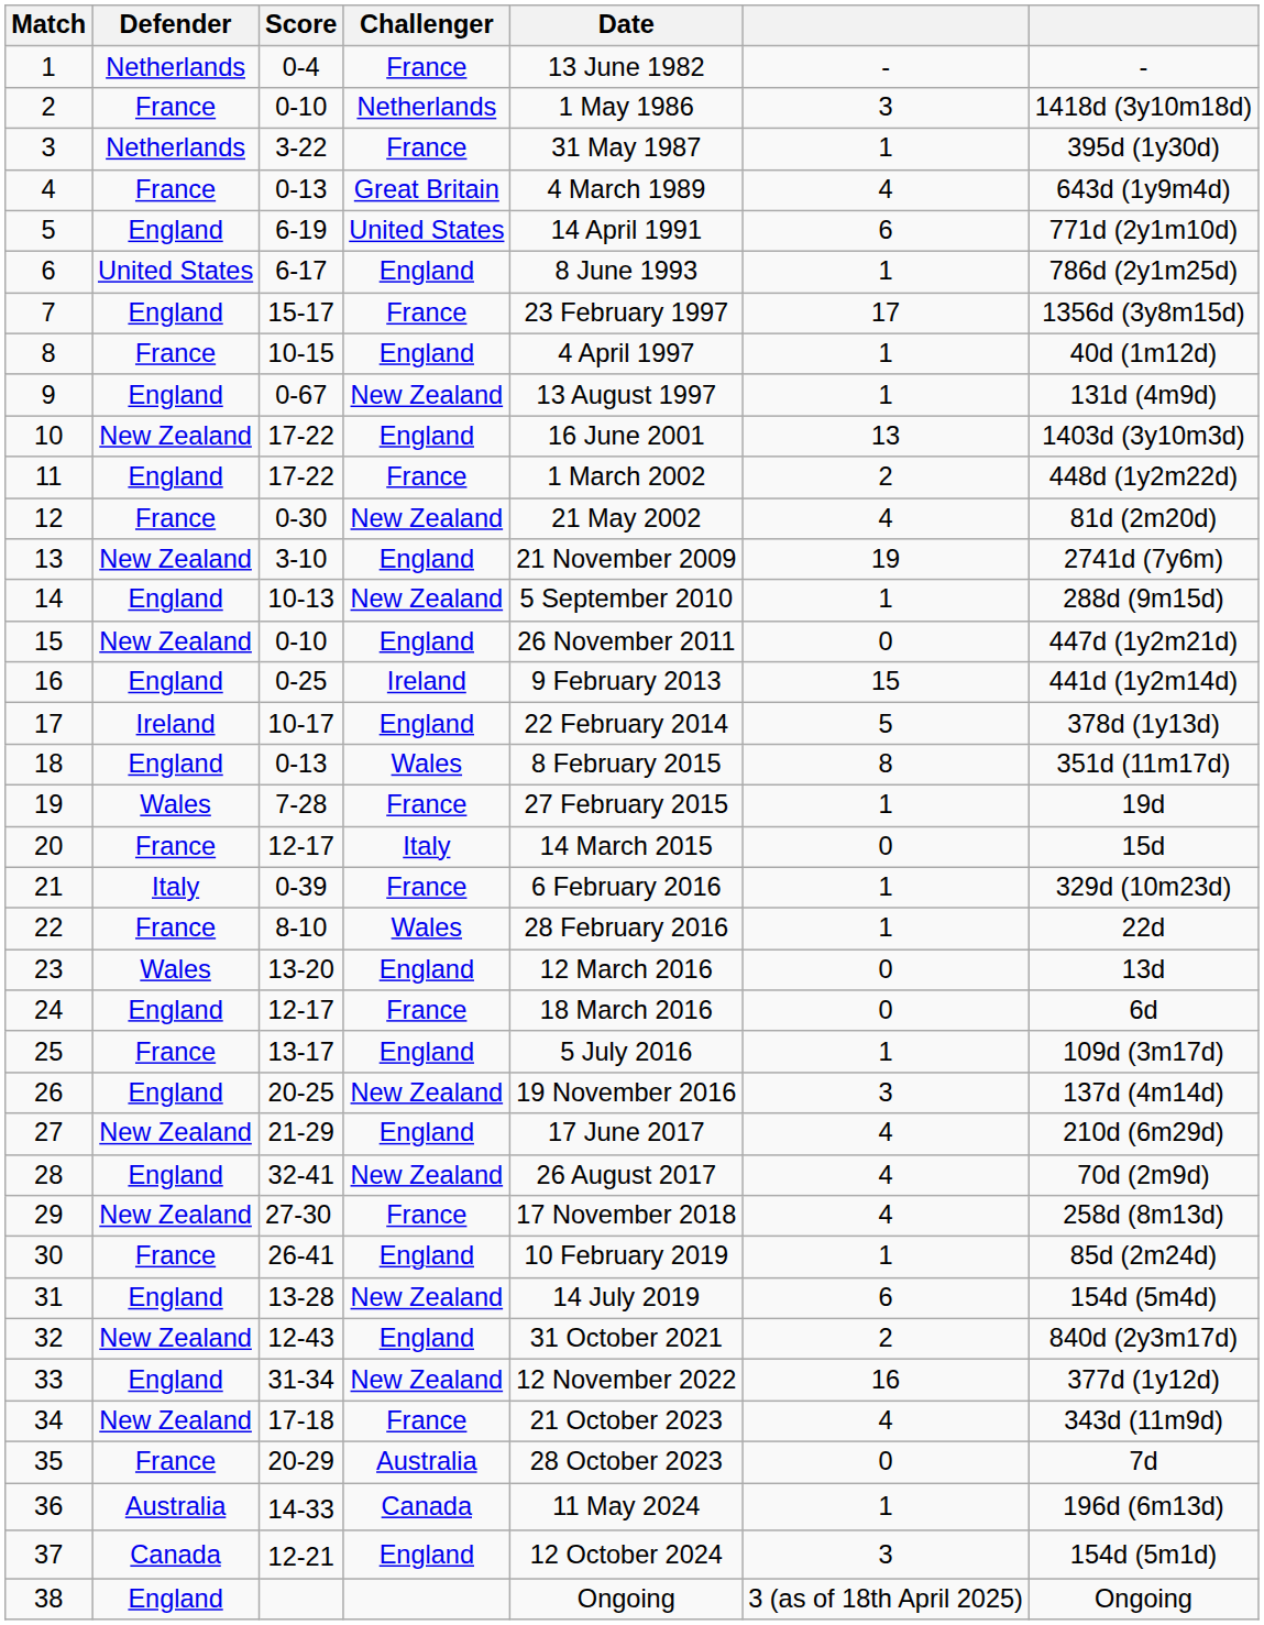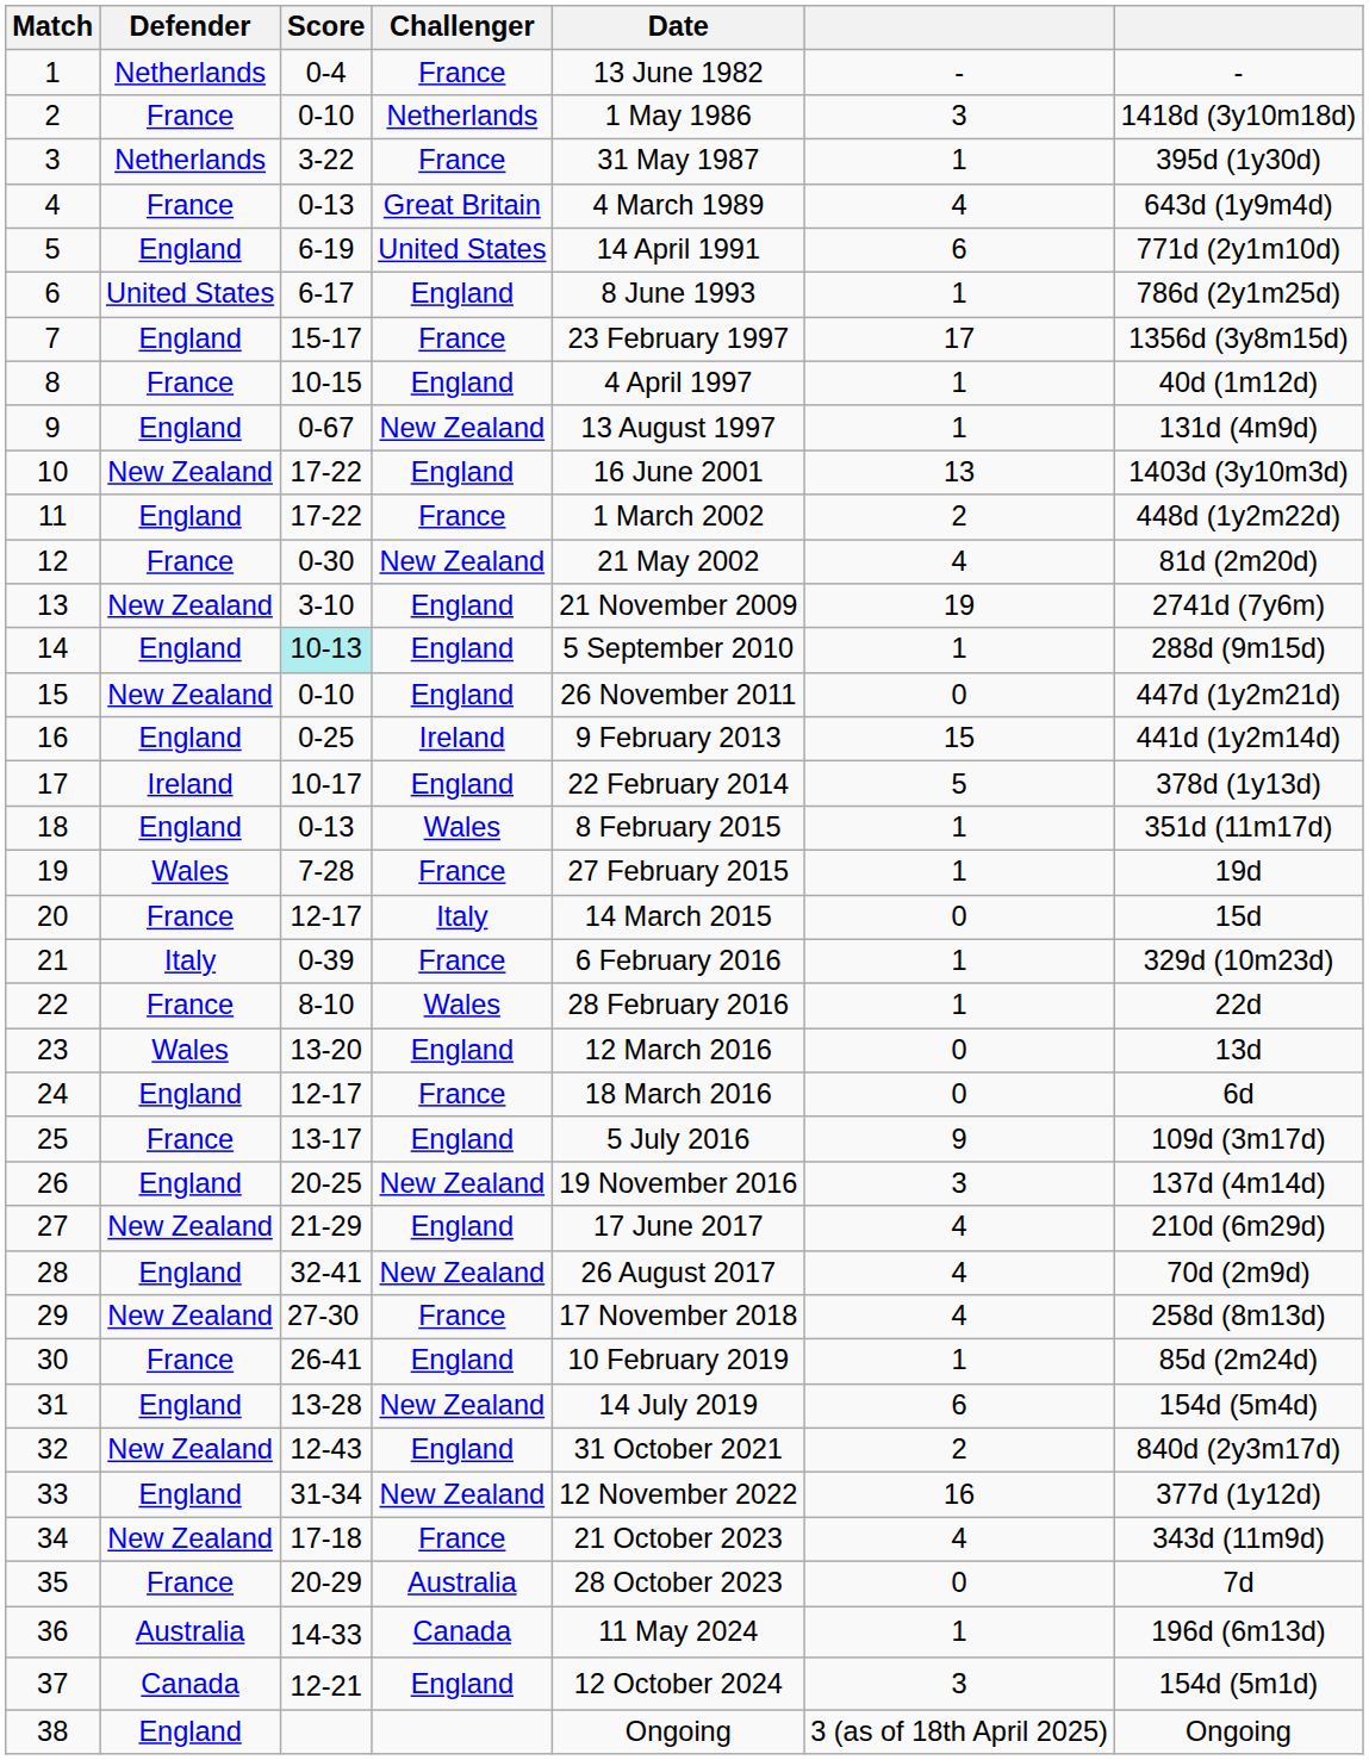 <table class="wikitable sortable">
 <tr>
 <th style="text-align: center;">Match</th>
 <th style="text-align: center;">Defender</th>
 <th style="text-align: center;">Score</th>
 <th style="text-align: center;">Challenger</th>
 <th style="text-align: center;">Date</th>
 <th style="text-align: center;"></th>
 <th style="text-align: center;"></th>
 </tr>
 <tr>
 <td style="text-align: center;">1</td>
 <td style="text-align: center;"><a href='#'>Netherlands</a></td>
 <td style="text-align: center;">0-4</td>
 <td style="text-align: center;"><a href='#'>France</a></td>
 <td style="text-align: center;">13 June 1982</td>
 <td style="text-align: center;">-</td>
 <td style="text-align: center;">-</td>
 </tr>
 <tr>
 <td style="text-align: center;">2</td>
 <td style="text-align: center;"><a href='#'>France</a></td>
 <td style="text-align: center;">0-10</td>
 <td style="text-align: center;"><a href='#'>Netherlands</a></td>
 <td style="text-align: center;">1 May 1986</td>
 <td style="text-align: center;">3</td>
 <td style="text-align: center;">1418d (3y10m18d)</td>
 </tr>
 <tr>
 <td style="text-align: center;">3</td>
 <td style="text-align: center;"><a href='#'>Netherlands</a></td>
 <td style="text-align: center;">3-22</td>
 <td style="text-align: center;"><a href='#'>France</a></td>
 <td style="text-align: center;">31 May 1987</td>
 <td style="text-align: center;">1</td>
 <td style="text-align: center;">395d (1y30d)</td>
 </tr>
 <tr>
 <td style="text-align: center;">4</td>
 <td style="text-align: center;"><a href='#'>France</a></td>
 <td style="text-align: center;">0-13</td>
 <td style="text-align: center;"><a href='#'>Great Britain</a></td>
 <td style="text-align: center;">4 March 1989</td>
 <td style="text-align: center;">4</td>
 <td style="text-align: center;">643d (1y9m4d)</td>
 </tr>
 <tr>
 <td style="text-align: center;">5</td>
 <td style="text-align: center;"><a href='#'>England</a></td>
 <td style="text-align: center;">6-19</td>
 <td style="text-align: center;"><a href='#'>United States</a></td>
 <td style="text-align: center;">14 April 1991</td>
 <td style="text-align: center;">6</td>
 <td style="text-align: center;">771d (2y1m10d)</td>
 </tr>
 <tr>
 <td style="text-align: center;">6</td>
 <td style="text-align: center;"><a href='#'>United States</a></td>
 <td style="text-align: center;">6-17</td>
 <td style="text-align: center;"><a href='#'>England</a></td>
 <td style="text-align: center;">8 June 1993</td>
 <td style="text-align: center;">1</td>
 <td style="text-align: center;">786d (2y1m25d)</td>
 </tr>
 <tr>
 <td style="text-align: center;">7</td>
 <td style="text-align: center;"><a href='#'>England</a></td>
 <td style="text-align: center;">15-17</td>
 <td style="text-align: center;"><a href='#'>France</a></td>
 <td style="text-align: center;">23 February 1997</td>
 <td style="text-align: center;">17</td>
 <td style="text-align: center;">1356d (3y8m15d)</td>
 </tr>
 <tr>
 <td style="text-align: center;">8</td>
 <td style="text-align: center;"><a href='#'>France</a></td>
 <td style="text-align: center;">10-15</td>
 <td style="text-align: center;"><a href='#'>England</a></td>
 <td style="text-align: center;">4 April 1997</td>
 <td style="text-align: center;">1</td>
 <td style="text-align: center;">40d (1m12d)</td>
 </tr>
 <tr>
 <td style="text-align: center;">9</td>
 <td style="text-align: center;"><a href='#'>England</a></td>
 <td style="text-align: center;">0-67</td>
 <td style="text-align: center;"><a href='#'>New Zealand</a></td>
 <td style="text-align: center;">13 August 1997</td>
 <td style="text-align: center;">1</td>
 <td style="text-align: center;">131d (4m9d)</td>
 </tr>
 <tr>
 <td style="text-align: center;">10</td>
 <td style="text-align: center;"><a href='#'>New Zealand</a></td>
 <td style="text-align: center;">17-22</td>
 <td style="text-align: center;"><a href='#'>England</a></td>
 <td style="text-align: center;">16 June 2001</td>
 <td style="text-align: center;">13</td>
 <td style="text-align: center;">1403d (3y10m3d)</td>
 </tr>
 <tr>
 <td style="text-align: center;">11</td>
 <td style="text-align: center;"><a href='#'>England</a></td>
 <td style="text-align: center;">17-22</td>
 <td style="text-align: center;"><a href='#'>France</a></td>
 <td style="text-align: center;">1 March 2002</td>
 <td style="text-align: center;">2</td>
 <td style="text-align: center;">448d (1y2m22d)</td>
 </tr>
 <tr>
 <td style="text-align: center;">12</td>
 <td style="text-align: center;"><a href='#'>France</a></td>
 <td style="text-align: center;">0-30</td>
 <td style="text-align: center;"><a href='#'>New Zealand</a></td>
 <td style="text-align: center;">21 May 2002</td>
 <td style="text-align: center;">4</td>
 <td style="text-align: center;">81d (2m20d)</td>
 </tr>
 <tr>
 <td style="text-align: center;">13</td>
 <td style="text-align: center;"><a href='#'>New Zealand</a></td>
 <td style="text-align: center;">3-10</td>
 <td style="text-align: center;"><a href='#'>England</a></td>
 <td style="text-align: center;">21 November 2009</td>
 <td style="text-align: center;">19</td>
 <td style="text-align: center;">2741d (7y6m)</td>
 </tr>
 <tr>
 <td style="text-align: center;">14</td>
 <td style="text-align: center;"><a href='#'>England</a></td>
-<td style="text-align: center;">10-13</td>
-<td style="text-align: center;"><a href='#'>New Zealand</a></td>
+<td style="background: paleturquoise; text-align: center;">10-13</td>
+<td style="text-align: center;"><a href='#'>England</a></td>
 <td style="text-align: center;">5 September 2010</td>
 <td style="text-align: center;">1</td>
 <td style="text-align: center;">288d (9m15d)</td>
 </tr>
 <tr>
 <td style="text-align: center;">15</td>
 <td style="text-align: center;"><a href='#'>New Zealand</a></td>
 <td style="text-align: center;">0-10</td>
 <td style="text-align: center;"><a href='#'>England</a></td>
 <td style="text-align: center;">26 November 2011</td>
 <td style="text-align: center;">0</td>
 <td style="text-align: center;">447d (1y2m21d)</td>
 </tr>
 <tr>
 <td style="text-align: center;">16</td>
 <td style="text-align: center;"><a href='#'>England</a></td>
 <td style="text-align: center;">0-25</td>
 <td style="text-align: center;"><a href='#'>Ireland</a></td>
 <td style="text-align: center;">9 February 2013</td>
 <td style="text-align: center;">15</td>
 <td style="text-align: center;">441d (1y2m14d)</td>
 </tr>
 <tr>
 <td style="text-align: center;">17</td>
 <td style="text-align: center;"><a href='#'>Ireland</a></td>
 <td style="text-align: center;">10-17</td>
 <td style="text-align: center;"><a href='#'>England</a></td>
 <td style="text-align: center;">22 February 2014</td>
 <td style="text-align: center;">5</td>
 <td style="text-align: center;">378d (1y13d)</td>
 </tr>
 <tr>
 <td style="text-align: center;">18</td>
 <td style="text-align: center;"><a href='#'>England</a></td>
 <td style="text-align: center;">0-13</td>
 <td style="text-align: center;"><a href='#'>Wales</a></td>
 <td style="text-align: center;">8 February 2015</td>
-<td style="text-align: center;">8</td>
+<td style="text-align: center;">1</td>
 <td style="text-align: center;">351d (11m17d)</td>
 </tr>
 <tr>
 <td style="text-align: center;">19</td>
 <td style="text-align: center;"><a href='#'>Wales</a></td>
 <td style="text-align: center;">7-28</td>
 <td style="text-align: center;"><a href='#'>France</a></td>
 <td style="text-align: center;">27 February 2015</td>
 <td style="text-align: center;">1</td>
 <td style="text-align: center;">19d</td>
 </tr>
 <tr>
 <td style="text-align: center;">20</td>
 <td style="text-align: center;"><a href='#'>France</a></td>
 <td style="text-align: center;">12-17</td>
 <td style="text-align: center;"><a href='#'>Italy</a></td>
 <td style="text-align: center;">14 March 2015</td>
 <td style="text-align: center;">0</td>
 <td style="text-align: center;">15d</td>
 </tr>
 <tr>
 <td style="text-align: center;">21</td>
 <td style="text-align: center;"><a href='#'>Italy</a></td>
 <td style="text-align: center;">0-39</td>
 <td style="text-align: center;"><a href='#'>France</a></td>
 <td style="text-align: center;">6 February 2016</td>
 <td style="text-align: center;">1</td>
 <td style="text-align: center;">329d (10m23d)</td>
 </tr>
 <tr>
 <td style="text-align: center;">22</td>
 <td style="text-align: center;"><a href='#'>France</a></td>
 <td style="text-align: center;">8-10</td>
 <td style="text-align: center;"><a href='#'>Wales</a></td>
 <td style="text-align: center;">28 February 2016</td>
 <td style="text-align: center;">1</td>
 <td style="text-align: center;">22d</td>
 </tr>
 <tr>
 <td style="text-align: center;">23</td>
 <td style="text-align: center;"><a href='#'>Wales</a></td>
 <td style="text-align: center;">13-20</td>
 <td style="text-align: center;"><a href='#'>England</a></td>
 <td style="text-align: center;">12 March 2016</td>
 <td style="text-align: center;">0</td>
 <td style="text-align: center;">13d</td>
 </tr>
 <tr>
 <td style="text-align: center;">24</td>
 <td style="text-align: center;"><a href='#'>England</a></td>
 <td style="text-align: center;">12-17</td>
 <td style="text-align: center;"><a href='#'>France</a></td>
 <td style="text-align: center;">18 March 2016</td>
 <td style="text-align: center;">0</td>
 <td style="text-align: center;">6d</td>
 </tr>
 <tr>
 <td style="text-align: center;">25</td>
 <td style="text-align: center;"><a href='#'>France</a></td>
 <td style="text-align: center;">13-17</td>
 <td style="text-align: center;"><a href='#'>England</a></td>
 <td style="text-align: center;">5 July 2016</td>
-<td style="text-align: center;">1</td>
+<td style="text-align: center;">9</td>
 <td style="text-align: center;">109d (3m17d)</td>
 </tr>
 <tr>
 <td style="text-align: center;">26</td>
 <td style="text-align: center;"><a href='#'>England</a></td>
 <td style="text-align: center;">20-25</td>
 <td style="text-align: center;"><a href='#'>New Zealand</a></td>
 <td style="text-align: center;">19 November 2016</td>
 <td style="text-align: center;">3</td>
 <td style="text-align: center;">137d (4m14d)</td>
 </tr>
 <tr>
 <td style="text-align: center;">27</td>
 <td style="text-align: center;"><a href='#'>New Zealand</a></td>
 <td style="text-align: center;">21-29</td>
 <td style="text-align: center;"><a href='#'>England</a></td>
 <td style="text-align: center;">17 June 2017</td>
 <td style="text-align: center;">4</td>
 <td style="text-align: center;">210d (6m29d)</td>
 </tr>
 <tr>
 <td style="text-align: center;">28</td>
 <td style="text-align: center;"><a href='#'>England</a></td>
 <td style="text-align: center;">32-41</td>
 <td style="text-align: center;"><a href='#'>New Zealand</a></td>
 <td style="text-align: center;">26 August 2017</td>
 <td style="text-align: center;">4</td>
 <td style="text-align: center;">70d (2m9d)</td>
 </tr>
 <tr>
 <td style="text-align: center;">29</td>
 <td style="text-align: center;"><a href='#'>New Zealand</a></td>
 <td>27-30</td>
 <td style="text-align: center;"><a href='#'>France</a></td>
 <td style="text-align: center;">17 November 2018</td>
 <td style="text-align: center;">4</td>
 <td style="text-align: center;">258d (8m13d)</td>
 </tr>
 <tr>
 <td style="text-align: center;">30</td>
 <td style="text-align: center;"><a href='#'>France</a></td>
 <td style="text-align: center;">26-41</td>
 <td style="text-align: center;"><a href='#'>England</a></td>
 <td style="text-align: center;">10 February 2019</td>
 <td style="text-align: center;">1</td>
 <td style="text-align: center;">85d (2m24d)</td>
 </tr>
 <tr>
 <td style="text-align: center;">31</td>
 <td style="text-align: center;"><a href='#'>England</a></td>
 <td style="text-align: center;">13-28</td>
 <td style="text-align: center;"><a href='#'>New Zealand</a></td>
 <td style="text-align: center;">14 July 2019</td>
 <td style="text-align: center;">6</td>
 <td style="text-align: center;">154d (5m4d)</td>
 </tr>
 <tr>
 <td style="text-align: center;">32</td>
 <td style="text-align: center;"><a href='#'>New Zealand</a></td>
 <td style="text-align: center;">12-43</td>
 <td style="text-align: center;"><a href='#'>England</a></td>
 <td style="text-align: center;">31 October 2021</td>
 <td style="text-align: center;">2</td>
 <td style="text-align: center;">840d (2y3m17d)</td>
 </tr>
 <tr>
 <td style="text-align: center;">33</td>
 <td style="text-align: center;"><a href='#'>England</a></td>
 <td style="text-align: center;">31-34</td>
 <td style="text-align: center;"><a href='#'>New Zealand</a></td>
 <td style="text-align: center;">12 November 2022</td>
 <td style="text-align: center;">16</td>
 <td style="text-align: center;">377d (1y12d)</td>
 </tr>
 <tr>
 <td style="text-align: center;">34</td>
 <td style="text-align: center;"><a href='#'>New Zealand</a></td>
 <td style="text-align: center;">17-18</td>
 <td style="text-align: center;"><a href='#'>France</a></td>
 <td style="text-align: center;">21 October 2023</td>
 <td style="text-align: center;">4</td>
 <td style="text-align: center;">343d (11m9d)</td>
 </tr>
 <tr>
 <td style="text-align: center;">35</td>
 <td style="text-align: center;"><a href='#'>France</a></td>
 <td style="text-align: center;">20-29</td>
 <td style="text-align: center;"><a href='#'>Australia</a></td>
 <td style="text-align: center;">28 October 2023</td>
 <td style="text-align: center;">0</td>
 <td style="text-align: center;">7d</td>
 </tr>
 <tr>
 <td style="text-align: center;">36</td>
 <td style="text-align: center;"><a href='#'>Australia</a></td>
 <td style="text-align: center;">14-33<sup></sup></td>
 <td style="text-align: center;"><a href='#'>Canada</a></td>
 <td style="text-align: center;">11 May 2024</td>
 <td style="text-align: center;">1</td>
 <td style="text-align: center;">196d (6m13d)</td>
 </tr>
 <tr>
 <td style="text-align: center;">37</td>
 <td style="text-align: center;"><a href='#'>Canada</a></td>
 <td style="text-align: center;">12-21<sup></sup></td>
 <td style="text-align: center;"><a href='#'>England</a></td>
 <td style="text-align: center;">12 October 2024</td>
 <td style="text-align: center;">3</td>
 <td style="text-align: center;">154d (5m1d)</td>
 </tr>
 <tr>
 <td style="text-align: center;">38</td>
 <td style="text-align: center;"><a href='#'>England</a></td>
 <td style="text-align: center;"></td>
 <td style="text-align: center;"></td>
 <td style="text-align: center;">Ongoing</td>
 <td style="text-align: center;">3 (as of 18th April 2025)</td>
 <td style="text-align: center;">Ongoing</td>
 </tr>
 </table>
